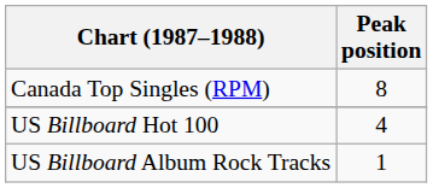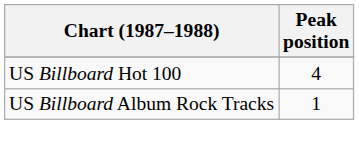 <table class="wikitable sortable">
 <tr>
 <th>Chart (1987–1988)</th>
 <th>Peak<br>position</th>
-</tr>
-<tr>
-<td>Canada Top Singles (<a href='#'>RPM</a>)</td>
-<td align="center">8</td>
 </tr>
 <tr>
 </tr>
 <tr>
 <td>US <em>Billboard</em> Hot 100</td>
 <td align="center">4</td>
 </tr>
 <tr>
 <td>US <em>Billboard</em> Album Rock Tracks</td>
 <td align="center">1</td>
 </tr>
 </table>
